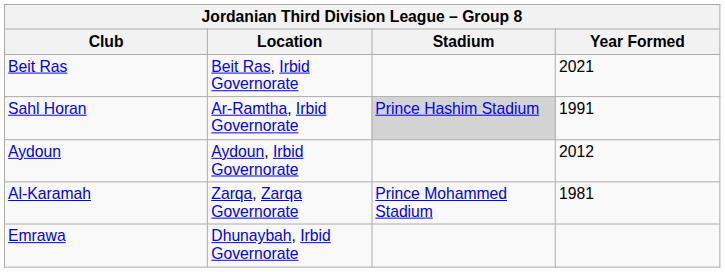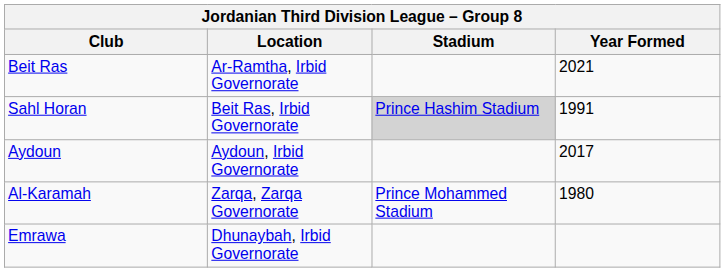 <table class="wikitable">
 <tr>
 <th colspan="4">Jordanian Third Division League – Group 8</th>
 </tr>
 <tr>
 <th style="width:200px;">Club</th>
 <th style="width:160px;">Location</th>
 <th style="width:180px;">Stadium</th>
 <th style="width:160px;">Year Formed</th>
 </tr>
 <tr style="vertical-align:top;">
 <td><a href='#'>Beit Ras</a></td>
-<td><a href='#'>Beit Ras</a>, <a href='#'>Irbid Governorate</a></td>
+<td><a href='#'>Ar-Ramtha</a>, <a href='#'>Irbid Governorate</a></td>
 <td></td>
 <td>2021</td>
 </tr>
 <tr style="vertical-align:top;">
 <td><a href='#'>Sahl Horan</a></td>
-<td><a href='#'>Ar-Ramtha</a>, <a href='#'>Irbid Governorate</a></td>
+<td><a href='#'>Beit Ras</a>, <a href='#'>Irbid Governorate</a></td>
 <td style="background: lightgrey;"><a href='#'>Prince Hashim Stadium</a></td>
 <td>1991</td>
 </tr>
 <tr style="vertical-align:top;">
 <td><a href='#'>Aydoun</a></td>
 <td><a href='#'>Aydoun</a>, <a href='#'>Irbid Governorate</a></td>
 <td></td>
-<td>2012</td>
+<td>2017</td>
 </tr>
 <tr style="vertical-align:top;">
 <td><a href='#'>Al-Karamah</a></td>
 <td><a href='#'>Zarqa</a>, <a href='#'>Zarqa Governorate</a></td>
 <td><a href='#'>Prince Mohammed Stadium</a></td>
-<td>1981</td>
+<td>1980</td>
 </tr>
 <tr style="vertical-align:top;">
 <td><a href='#'>Emrawa</a></td>
 <td><a href='#'>Dhunaybah</a>, <a href='#'>Irbid Governorate</a></td>
 <td></td>
 <td></td>
 </tr>
 </table>
